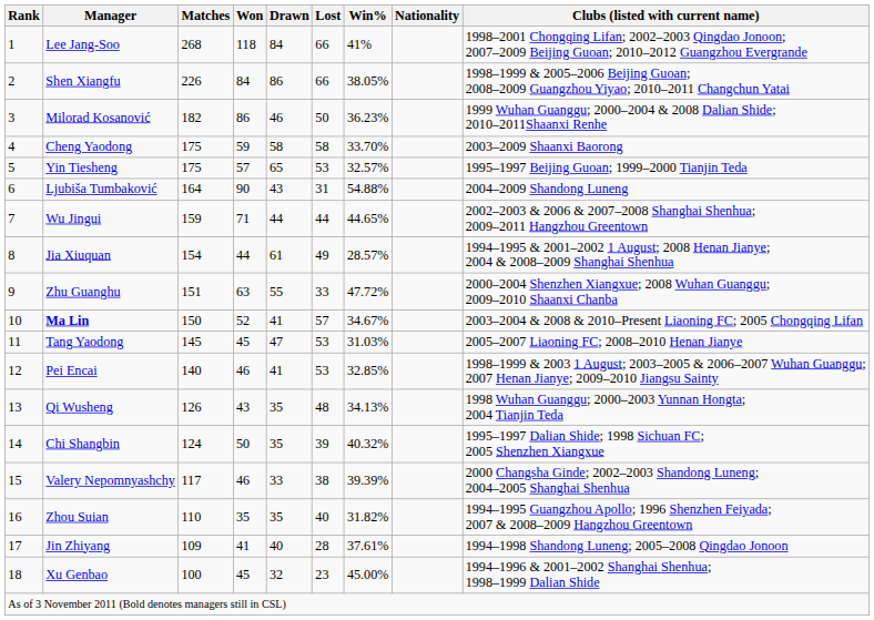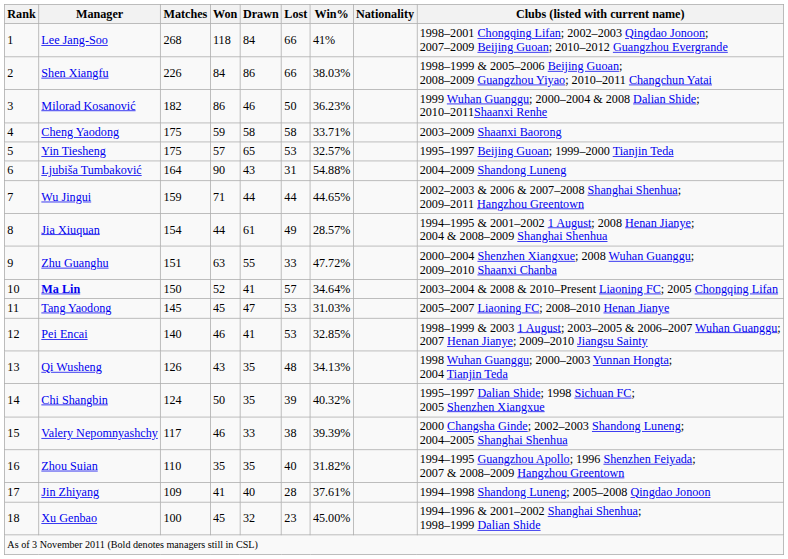 <table class="wikitable sortable" style="text-align:left;margin-left:1em;">
 <tr>
 <th>Rank</th>
 <th>Manager</th>
 <th>Matches</th>
 <th>Won</th>
 <th>Drawn</th>
 <th>Lost</th>
 <th>Win%</th>
 <th>Nationality</th>
 <th>Clubs (listed with current name)</th>
 </tr>
 <tr>
 <td>1</td>
 <td style="text-align:left;"><a href='#'>Lee Jang-Soo</a></td>
 <td>268</td>
 <td>118</td>
 <td>84</td>
 <td>66</td>
 <td>41%</td>
 <td></td>
 <td>1998–2001 <a href='#'>Chongqing Lifan</a>; 2002–2003 <a href='#'>Qingdao Jonoon</a>; <br>2007–2009 <a href='#'>Beijing Guoan</a>; 2010–2012 <a href='#'>Guangzhou Evergrande</a></td>
 </tr>
 <tr>
 <td>2</td>
 <td style="text-align:left;"><a href='#'>Shen Xiangfu</a></td>
 <td>226</td>
 <td>84</td>
 <td>86</td>
 <td>66</td>
-<td>38.05%</td>
+<td>38.03%</td>
 <td></td>
 <td>1998–1999 & 2005–2006 <a href='#'>Beijing Guoan</a>; <br>2008–2009 <a href='#'>Guangzhou Yiyao</a>; 2010–2011 <a href='#'>Changchun Yatai</a></td>
 </tr>
 <tr>
 <td>3</td>
 <td style="text-align:left;"><a href='#'>Milorad Kosanović</a></td>
 <td>182</td>
 <td>86</td>
 <td>46</td>
 <td>50</td>
 <td>36.23%</td>
 <td></td>
 <td>1999 <a href='#'>Wuhan Guanggu</a>; 2000–2004 & 2008 <a href='#'>Dalian Shide</a>; <br> 2010–2011<a href='#'>Shaanxi Renhe</a></td>
 </tr>
 <tr>
 <td>4</td>
 <td style="text-align:left;"><a href='#'>Cheng Yaodong</a></td>
 <td>175</td>
 <td>59</td>
 <td>58</td>
 <td>58</td>
-<td>33.70%</td>
+<td>33.71%</td>
 <td></td>
 <td>2003–2009 <a href='#'>Shaanxi Baorong</a></td>
 </tr>
 <tr>
 <td>5</td>
 <td style="text-align:left;"><a href='#'>Yin Tiesheng</a></td>
 <td>175</td>
 <td>57</td>
 <td>65</td>
 <td>53</td>
 <td>32.57%</td>
 <td></td>
 <td>1995–1997 <a href='#'>Beijing Guoan</a>; 1999–2000 <a href='#'>Tianjin Teda</a></td>
 </tr>
 <tr>
 <td>6</td>
 <td style="text-align:left;"><a href='#'>Ljubiša Tumbaković</a></td>
 <td>164</td>
 <td>90</td>
 <td>43</td>
 <td>31</td>
 <td>54.88%</td>
 <td></td>
 <td>2004–2009 <a href='#'>Shandong Luneng</a></td>
 </tr>
 <tr>
 <td>7</td>
 <td style="text-align:left;"><a href='#'>Wu Jingui</a></td>
 <td>159</td>
 <td>71</td>
 <td>44</td>
 <td>44</td>
 <td>44.65%</td>
 <td></td>
 <td>2002–2003 & 2006 & 2007–2008 <a href='#'>Shanghai Shenhua</a>; <br> 2009–2011 <a href='#'>Hangzhou Greentown</a></td>
 </tr>
 <tr>
 <td>8</td>
 <td style="text-align:left;"><a href='#'>Jia Xiuquan</a></td>
 <td>154</td>
 <td>44</td>
 <td>61</td>
 <td>49</td>
 <td>28.57%</td>
 <td></td>
 <td>1994–1995 & 2001–2002 <a href='#'>1 August</a>; 2008 <a href='#'>Henan Jianye</a>; <br>2004 & 2008–2009 <a href='#'>Shanghai Shenhua</a></td>
 </tr>
 <tr>
 <td>9</td>
 <td style="text-align:left;"><a href='#'>Zhu Guanghu</a></td>
 <td>151</td>
 <td>63</td>
 <td>55</td>
 <td>33</td>
 <td>47.72%</td>
 <td></td>
 <td>2000–2004 <a href='#'>Shenzhen Xiangxue</a>; 2008 <a href='#'>Wuhan Guanggu</a>; <br> 2009–2010 <a href='#'>Shaanxi Chanba</a></td>
 </tr>
 <tr>
 <td>10</td>
 <td style="text-align:left;"><strong><a href='#'>Ma Lin</a></strong></td>
 <td>150</td>
 <td>52</td>
 <td>41</td>
 <td>57</td>
-<td>34.67%</td>
+<td>34.64%</td>
 <td></td>
 <td>2003–2004 & 2008 & 2010–Present <a href='#'>Liaoning FC</a>; 2005 <a href='#'>Chongqing Lifan</a></td>
 </tr>
 <tr>
 <td>11</td>
 <td style="text-align:left;"><a href='#'>Tang Yaodong</a></td>
 <td>145</td>
 <td>45</td>
 <td>47</td>
 <td>53</td>
 <td>31.03%</td>
 <td></td>
 <td>2005–2007 <a href='#'>Liaoning FC</a>; 2008–2010 <a href='#'>Henan Jianye</a></td>
 </tr>
 <tr>
 <td>12</td>
 <td style="text-align:left;"><a href='#'>Pei Encai</a></td>
 <td>140</td>
 <td>46</td>
 <td>41</td>
 <td>53</td>
 <td>32.85%</td>
 <td></td>
 <td>1998–1999 & 2003 <a href='#'>1 August</a>; 2003–2005 & 2006–2007 <a href='#'>Wuhan Guanggu</a>; <br> 2007 <a href='#'>Henan Jianye</a>; 2009–2010 <a href='#'>Jiangsu Sainty</a></td>
 </tr>
 <tr>
 <td>13</td>
 <td style="text-align:left;"><a href='#'>Qi Wusheng</a></td>
 <td>126</td>
 <td>43</td>
 <td>35</td>
 <td>48</td>
 <td>34.13%</td>
 <td></td>
 <td>1998 <a href='#'>Wuhan Guanggu</a>; 2000–2003 <a href='#'>Yunnan Hongta</a>; <br>2004 <a href='#'>Tianjin Teda</a></td>
 </tr>
 <tr>
 <td>14</td>
 <td style="text-align:left;"><a href='#'>Chi Shangbin</a></td>
 <td>124</td>
 <td>50</td>
 <td>35</td>
 <td>39</td>
 <td>40.32%</td>
 <td></td>
 <td>1995–1997 <a href='#'>Dalian Shide</a>; 1998 <a href='#'>Sichuan FC</a>; <br>2005 <a href='#'>Shenzhen Xiangxue</a></td>
 </tr>
 <tr>
 <td>15</td>
 <td style="text-align:left;"><a href='#'>Valery Nepomnyashchy</a></td>
 <td>117</td>
 <td>46</td>
 <td>33</td>
 <td>38</td>
 <td>39.39%</td>
 <td></td>
 <td>2000 <a href='#'>Changsha Ginde</a>; 2002–2003 <a href='#'>Shandong Luneng</a>; <br>2004–2005 <a href='#'>Shanghai Shenhua</a></td>
 </tr>
 <tr>
 <td>16</td>
 <td style="text-align:left;"><a href='#'>Zhou Suian</a></td>
 <td>110</td>
 <td>35</td>
 <td>35</td>
 <td>40</td>
 <td>31.82%</td>
 <td></td>
 <td>1994–1995 <a href='#'>Guangzhou Apollo</a>; 1996 <a href='#'>Shenzhen Feiyada</a>; <br> 2007 & 2008–2009 <a href='#'>Hangzhou Greentown</a></td>
 </tr>
 <tr>
 <td>17</td>
 <td style="text-align:left;"><a href='#'>Jin Zhiyang</a></td>
 <td>109</td>
 <td>41</td>
 <td>40</td>
 <td>28</td>
 <td>37.61%</td>
 <td></td>
 <td>1994–1998 <a href='#'>Shandong Luneng</a>; 2005–2008 <a href='#'>Qingdao Jonoon</a></td>
 </tr>
 <tr>
 <td>18</td>
 <td style="text-align:left;"><a href='#'>Xu Genbao</a></td>
 <td>100</td>
 <td>45</td>
 <td>32</td>
 <td>23</td>
 <td>45.00%</td>
 <td></td>
 <td>1994–1996 & 2001–2002 <a href='#'>Shanghai Shenhua</a>; <br>1998–1999 <a href='#'>Dalian Shide</a></td>
 </tr>
 <tr>
 <td colspan="9"><small>As of 3 November 2011 (Bold denotes managers still in CSL)</small></td>
 </tr>
 </table>
